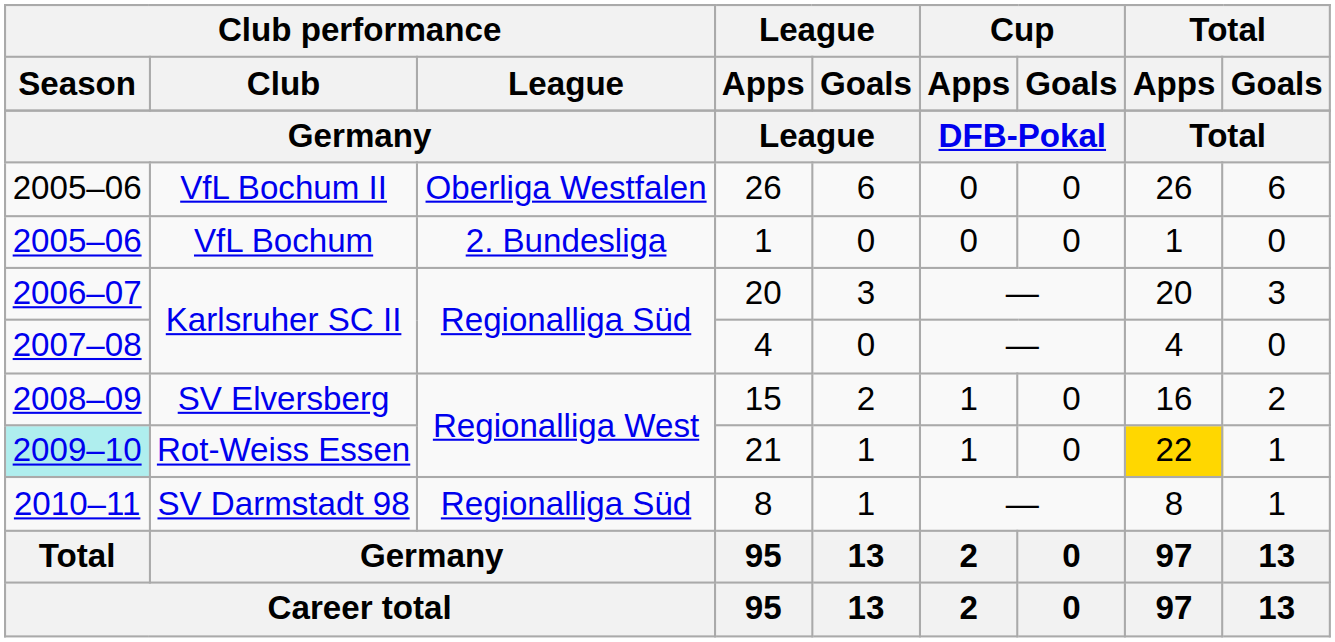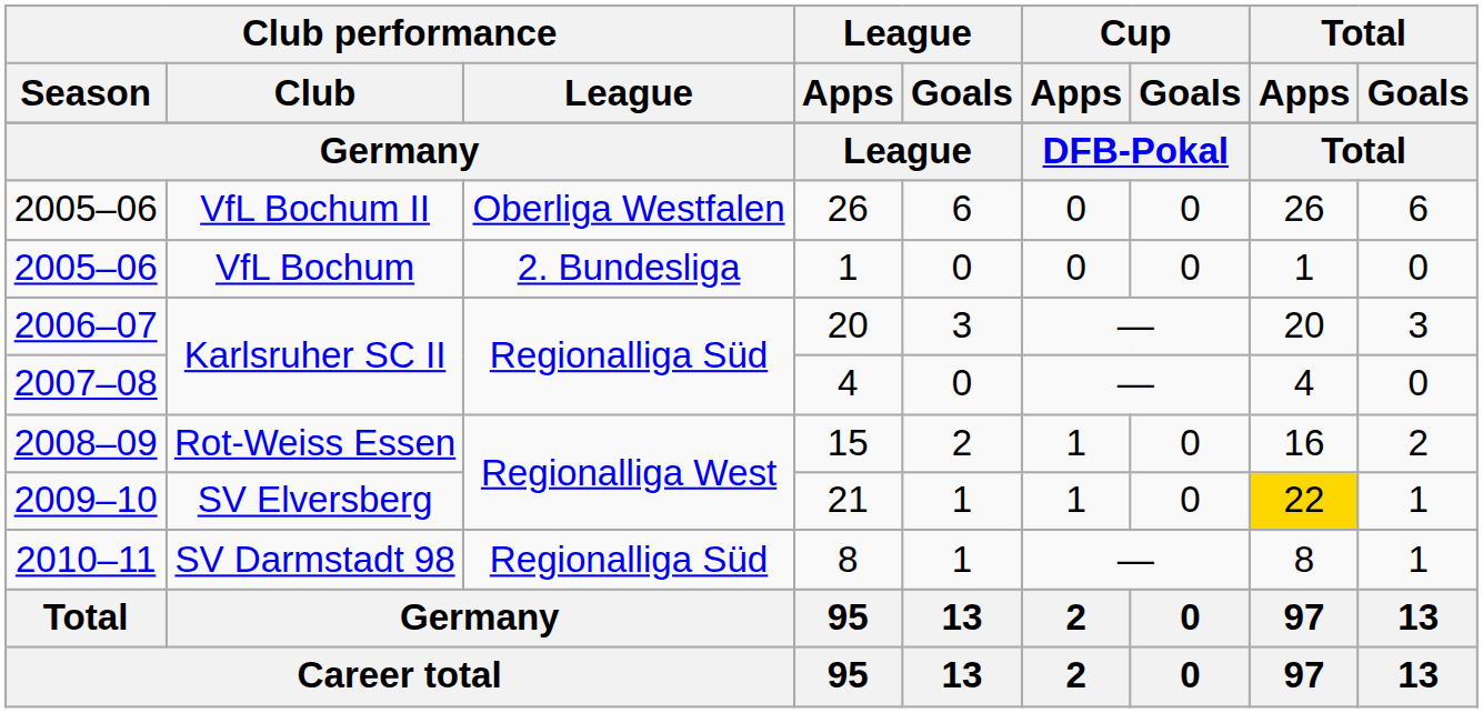 <table class="wikitable" style="text-align:center">
 <tr>
 <th colspan=3>Club performance</th>
 <th colspan=2>League</th>
 <th colspan=2>Cup</th>
 <th colspan=2>Total</th>
 </tr>
 <tr>
 <th>Season</th>
 <th>Club</th>
 <th>League</th>
 <th>Apps</th>
 <th>Goals</th>
 <th>Apps</th>
 <th>Goals</th>
 <th>Apps</th>
 <th>Goals</th>
 </tr>
 <tr>
 </tr>
 <tr>
 <th colspan=3>Germany</th>
 <th colspan=2>League</th>
 <th colspan=2><a href='#'>DFB-Pokal</a></th>
 <th colspan=2>Total</th>
 </tr>
 <tr>
 <td>2005–06</td>
 <td><a href='#'>VfL Bochum II</a></td>
 <td><a href='#'>Oberliga Westfalen</a></td>
 <td>26</td>
 <td>6</td>
 <td>0</td>
 <td>0</td>
 <td>26</td>
 <td>6</td>
 </tr>
 <tr>
 <td><a href='#'>2005–06</a></td>
 <td><a href='#'>VfL Bochum</a></td>
 <td><a href='#'>2. Bundesliga</a></td>
 <td>1</td>
 <td>0</td>
 <td>0</td>
 <td>0</td>
 <td>1</td>
 <td>0</td>
 </tr>
 <tr>
 <td><a href='#'>2006–07</a></td>
 <td rowspan="2"><a href='#'>Karlsruher SC II</a></td>
 <td rowspan="2"><a href='#'>Regionalliga Süd</a></td>
 <td>20</td>
 <td>3</td>
 <td colspan="2">—</td>
 <td>20</td>
 <td>3</td>
 </tr>
 <tr>
 <td><a href='#'>2007–08</a></td>
 <td>4</td>
 <td>0</td>
 <td colspan="2">—</td>
 <td>4</td>
 <td>0</td>
 </tr>
 <tr>
 <td><a href='#'>2008–09</a></td>
-<td><a href='#'>SV Elversberg</a></td>
+<td><a href='#'>Rot-Weiss Essen</a></td>
 <td rowspan="2"><a href='#'>Regionalliga West</a></td>
 <td>15</td>
 <td>2</td>
 <td>1</td>
 <td>0</td>
 <td>16</td>
 <td>2</td>
 </tr>
 <tr>
-<td style="background: paleturquoise;"><a href='#'>2009–10</a></td>
-<td><a href='#'>Rot-Weiss Essen</a></td>
+<td><a href='#'>2009–10</a></td>
+<td><a href='#'>SV Elversberg</a></td>
 <td>21</td>
 <td>1</td>
 <td>1</td>
 <td>0</td>
 <td style="background: gold;">22</td>
 <td>1</td>
 </tr>
 <tr>
 <td><a href='#'>2010–11</a></td>
 <td><a href='#'>SV Darmstadt 98</a></td>
 <td><a href='#'>Regionalliga Süd</a></td>
 <td>8</td>
 <td>1</td>
 <td colspan="2">—</td>
 <td>8</td>
 <td>1</td>
 </tr>
 <tr>
 <th rowspan=1>Total</th>
 <th colspan=2>Germany</th>
 <th>95</th>
 <th>13</th>
 <th>2</th>
 <th>0</th>
 <th>97</th>
 <th>13</th>
 </tr>
 <tr>
 <th colspan=3>Career total</th>
 <th>95</th>
 <th>13</th>
 <th>2</th>
 <th>0</th>
 <th>97</th>
 <th>13</th>
 </tr>
 </table>
